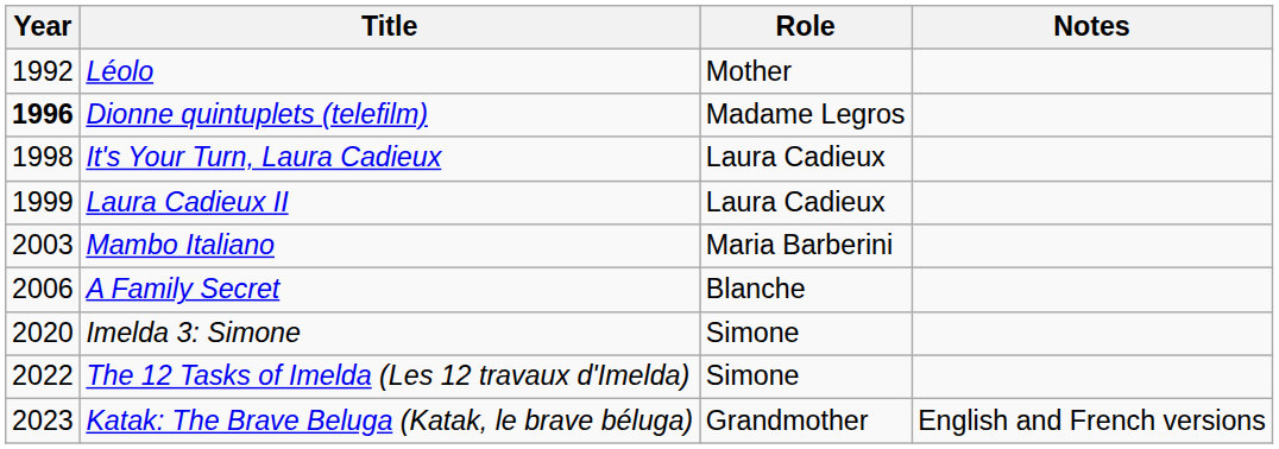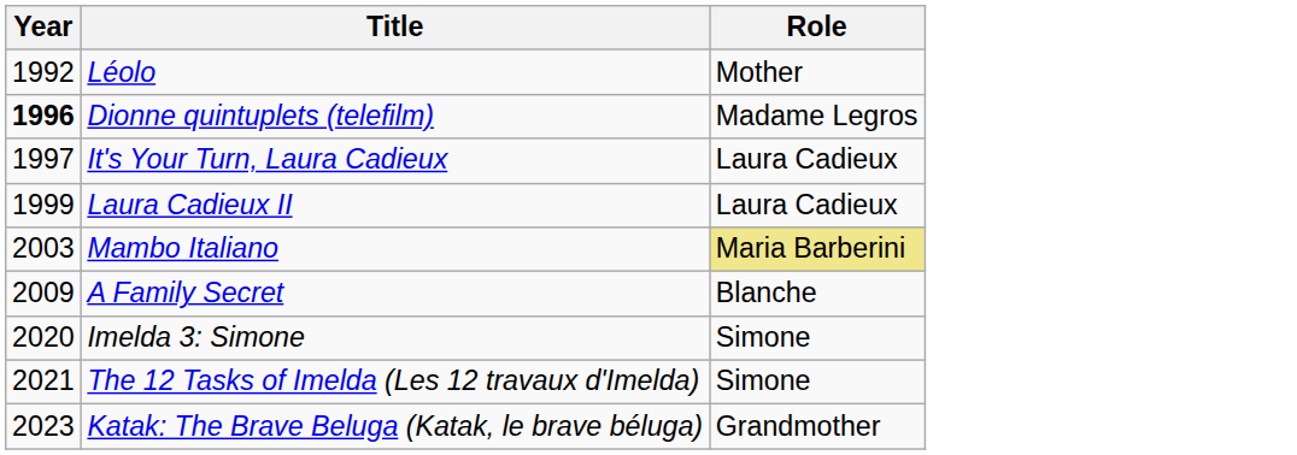 <table class="wikitable sortable">
 <tr>
 <th>Year</th>
 <th>Title</th>
 <th>Role</th>
-<th class="unsortable">Notes</th>
 </tr>
 <tr>
 <td>1992</td>
 <td><em><a href='#'>Léolo</a></em></td>
 <td>Mother</td>
-<td></td>
 </tr>
 <tr>
 <td><strong>1996</strong></td>
 <td><em><a href='#'>Dionne quintuplets (telefilm)</a></em></td>
 <td>Madame Legros</td>
-<td></td>
 </tr>
 <tr>
-<td>1998</td>
+<td>1997</td>
 <td><em><a href='#'>It's Your Turn, Laura Cadieux</a></em></td>
 <td>Laura Cadieux</td>
-<td></td>
 </tr>
 <tr>
 <td>1999</td>
 <td><em><a href='#'>Laura Cadieux II</a></em></td>
 <td>Laura Cadieux</td>
-<td></td>
 </tr>
 <tr>
 <td>2003</td>
 <td><em><a href='#'>Mambo Italiano</a></em></td>
-<td>Maria Barberini</td>
-<td></td>
+<td style="background: khaki;">Maria Barberini</td>
 </tr>
 <tr>
-<td>2006</td>
+<td>2009</td>
 <td data-sort-value="Family Secret, A"><em><a href='#'>A Family Secret</a></em></td>
 <td>Blanche</td>
-<td></td>
 </tr>
 <tr>
 <td>2020</td>
 <td><em>Imelda 3: Simone</em></td>
 <td>Simone</td>
-<td></td>
 </tr>
 <tr>
-<td>2022</td>
+<td>2021</td>
 <td data-sort-value="12 Tasks of Imelda, The"><em><a href='#'>The 12 Tasks of Imelda</a> (Les 12 travaux d'Imelda)</em></td>
 <td>Simone</td>
-<td></td>
 </tr>
 <tr>
 <td>2023</td>
 <td><em><a href='#'>Katak: The Brave Beluga</a> (Katak, le brave béluga)</em></td>
 <td>Grandmother</td>
-<td>English and French versions</td>
 </tr>
 </table>
